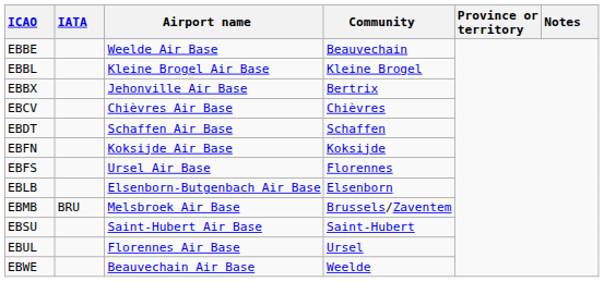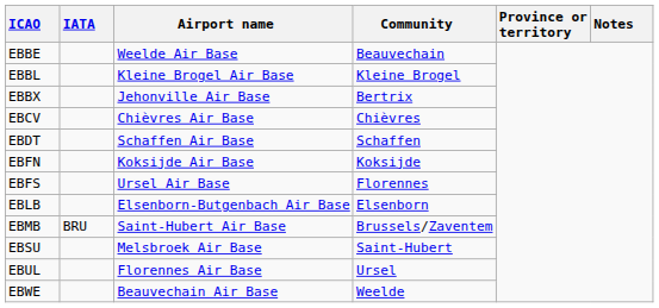 <table class="wikitable" style="width:auto;">
 <tr>
 <th width="*"><a href='#'>ICAO</a>  </th>
 <th width="*"><a href='#'>IATA</a>  </th>
 <th width="*">Airport name  </th>
 <th width="*">Community  </th>
 <th width="*">Province or<br>territory  </th>
 <th width="*">Notes  </th>
 </tr>
 <tr>
 <td>EBBE</td>
 <td></td>
 <td><a href='#'>Weelde Air Base</a></td>
 <td><a href='#'>Beauvechain</a></td>
 </tr>
 <tr>
 <td>EBBL</td>
 <td></td>
 <td><a href='#'>Kleine Brogel Air Base</a></td>
 <td><a href='#'>Kleine Brogel</a></td>
 </tr>
 <tr>
 <td>EBBX</td>
 <td></td>
 <td><a href='#'>Jehonville Air Base</a></td>
 <td><a href='#'>Bertrix</a></td>
 </tr>
 <tr>
 <td>EBCV</td>
 <td></td>
 <td><a href='#'>Chièvres Air Base</a></td>
 <td><a href='#'>Chièvres</a></td>
 </tr>
 <tr>
 <td>EBDT</td>
 <td></td>
 <td><a href='#'>Schaffen Air Base</a></td>
 <td><a href='#'>Schaffen</a></td>
 </tr>
 <tr>
 <td>EBFN</td>
 <td></td>
 <td><a href='#'>Koksijde Air Base</a></td>
 <td><a href='#'>Koksijde</a></td>
 </tr>
 <tr>
 <td>EBFS</td>
 <td></td>
 <td><a href='#'>Ursel Air Base</a></td>
 <td><a href='#'>Florennes</a></td>
 </tr>
 <tr>
 <td>EBLB</td>
 <td></td>
 <td><a href='#'>Elsenborn-Butgenbach Air Base</a></td>
 <td><a href='#'>Elsenborn</a></td>
 </tr>
 <tr>
 <td>EBMB</td>
 <td>BRU</td>
-<td><a href='#'>Melsbroek Air Base</a></td>
+<td><a href='#'>Saint-Hubert Air Base</a></td>
 <td><a href='#'>Brussels</a>/<a href='#'>Zaventem</a></td>
 </tr>
 <tr>
 <td>EBSU</td>
 <td></td>
-<td><a href='#'>Saint-Hubert Air Base</a></td>
+<td><a href='#'>Melsbroek Air Base</a></td>
 <td><a href='#'>Saint-Hubert</a></td>
 </tr>
 <tr>
 <td>EBUL</td>
 <td></td>
 <td><a href='#'>Florennes Air Base</a></td>
 <td><a href='#'>Ursel</a></td>
 </tr>
 <tr>
 <td>EBWE</td>
 <td></td>
 <td><a href='#'>Beauvechain Air Base</a></td>
 <td><a href='#'>Weelde</a></td>
 </tr>
 </table>
